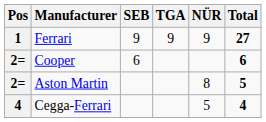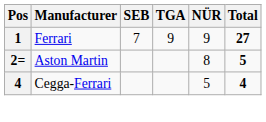 <table class="wikitable" style="font-size: 90%;">
 <tr>
 <th>Pos</th>
 <th>Manufacturer</th>
 <th> SEB</th>
 <th> TGA</th>
 <th> NÜR</th>
 <th>Total</th>
 </tr>
 <tr>
 <th>1</th>
 <td> <a href='#'>Ferrari</a></td>
-<td align=center>9</td>
+<td align=center>7</td>
 <td align=center>9</td>
 <td align=center>9</td>
 <td align=center><strong>27</strong></td>
-</tr>
-<tr>
-<th>2=</th>
-<td> <a href='#'>Cooper</a></td>
-<td align=center>6</td>
-<td></td>
-<td></td>
-<td align=center><strong>6</strong></td>
 </tr>
 <tr>
 <th>2=</th>
 <td> <a href='#'>Aston Martin</a></td>
 <td></td>
 <td></td>
 <td align=center>8</td>
 <td align=center><strong>5</strong></td>
 </tr>
 <tr>
 <th>4</th>
 <td> Cegga-<a href='#'>Ferrari</a></td>
 <td></td>
 <td></td>
 <td align=center>5</td>
 <td align=center><strong>4</strong></td>
 </tr>
 </table>
